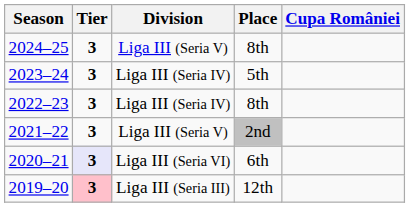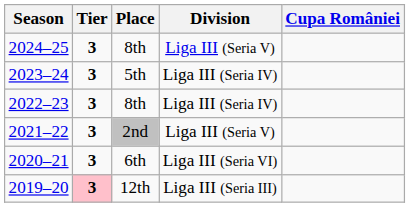 <table class="wikitable" style="text-align:center; font-size:90%">
 <tr>
 <th>Season</th>
 <th>Tier</th>
+<th>Place</th>
 <th>Division</th>
-<th>Place</th>
 <th><a href='#'>Cupa României</a></th>
 </tr>
 <tr>
 <td><a href='#'>2024–25</a></td>
 <td><strong>3</strong></td>
+<td>8th</td>
 <td><a href='#'>Liga III</a> <small>(Seria V)</small></td>
-<td>8th</td>
 <td></td>
 </tr>
 <tr>
 <td><a href='#'>2023–24</a></td>
 <td><strong>3</strong></td>
+<td>5th</td>
 <td>Liga III <small>(Seria IV)</small></td>
-<td>5th</td>
 <td></td>
 </tr>
 <tr>
 <td><a href='#'>2022–23</a></td>
 <td><strong>3</strong></td>
+<td>8th</td>
 <td>Liga III <small>(Seria IV)</small></td>
-<td>8th</td>
 <td></td>
 </tr>
 <tr>
 <td><a href='#'>2021–22</a></td>
 <td><strong>3</strong></td>
+<td align=center bgcolor=silver>2nd</td>
 <td>Liga III <small>(Seria V)</small></td>
-<td align=center bgcolor=silver>2nd</td>
 <td></td>
 </tr>
 <tr>
 <td><a href='#'>2020–21</a></td>
-<td style="background: lavender;"><strong>3</strong></td>
+<td><strong>3</strong></td>
+<td>6th</td>
 <td>Liga III <small>(Seria VI)</small></td>
-<td>6th</td>
 <td></td>
 </tr>
 <tr>
 <td><a href='#'>2019–20</a></td>
 <td style="background: pink;"><strong>3</strong></td>
+<td>12th</td>
 <td>Liga III <small>(Seria III)</small></td>
-<td>12th</td>
 <td></td>
 </tr>
 </table>
